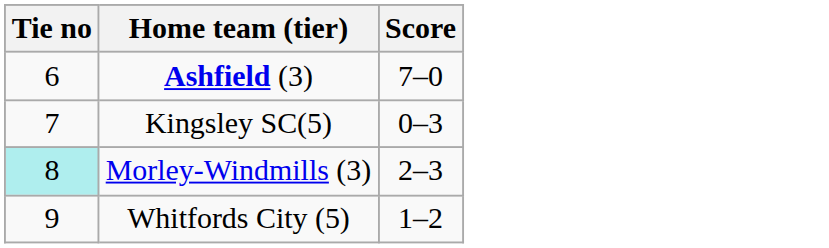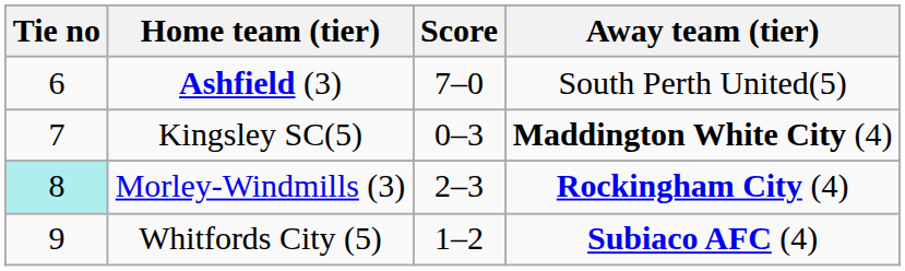 <table class="wikitable" style="text-align:center">
 <tr>
 <th>Tie no</th>
 <th>Home team (tier)</th>
 <th>Score</th>
+<th>Away team (tier)</th>
 </tr>
 <tr>
 <td>6</td>
 <td><strong><a href='#'>Ashfield</a></strong> (3)</td>
 <td>7–0</td>
+<td>South Perth United(5)</td>
 </tr>
 <tr>
 <td>7</td>
 <td>Kingsley SC(5)</td>
 <td>0–3</td>
+<td><strong>Maddington White City</strong> (4)</td>
 </tr>
 <tr>
 <td style="background: paleturquoise;">8</td>
 <td><a href='#'>Morley-Windmills</a> (3)</td>
 <td>2–3</td>
+<td><strong><a href='#'>Rockingham City</a></strong> (4)</td>
 </tr>
 <tr>
 <td>9</td>
 <td>Whitfords City (5)</td>
 <td>1–2</td>
+<td><strong><a href='#'>Subiaco AFC</a></strong> (4)</td>
 </tr>
 </table>
